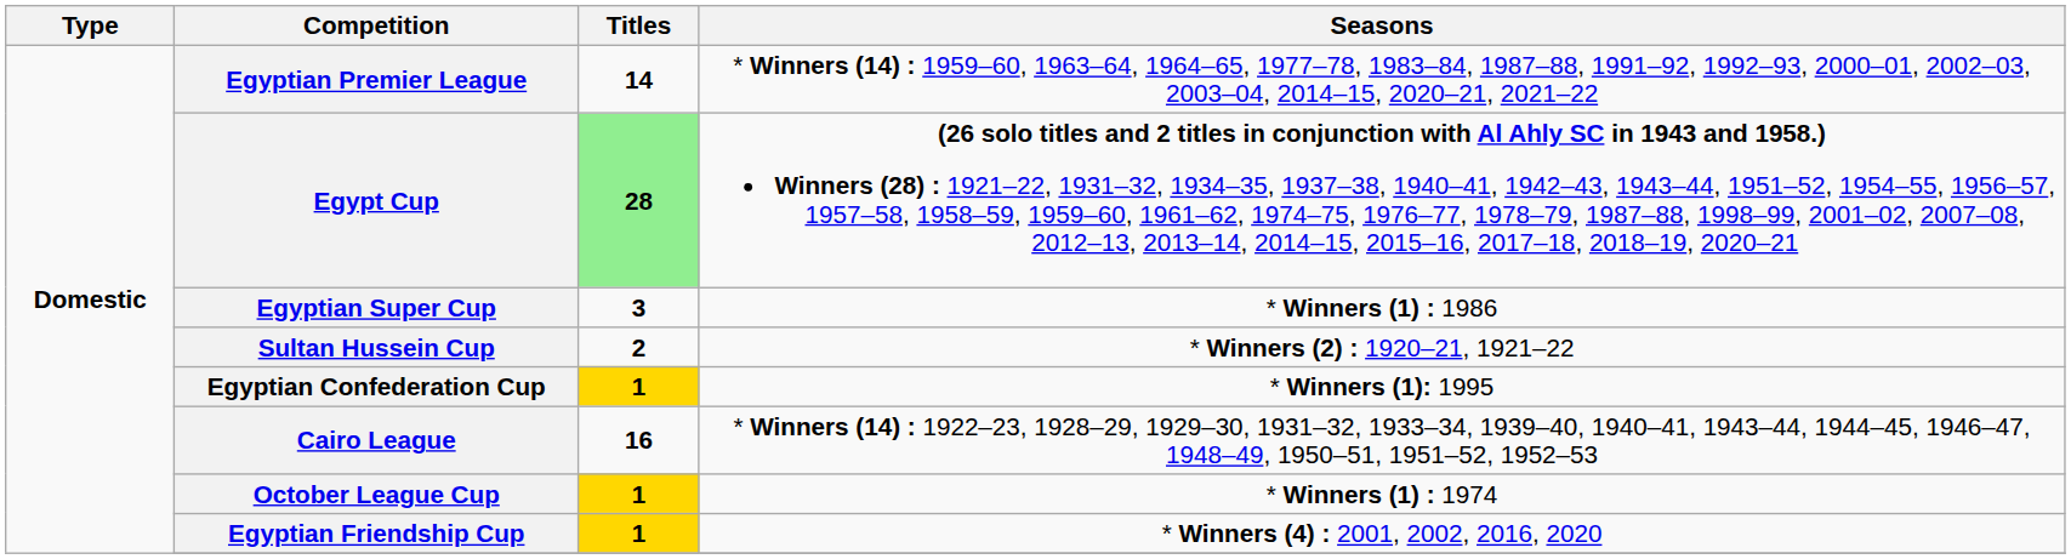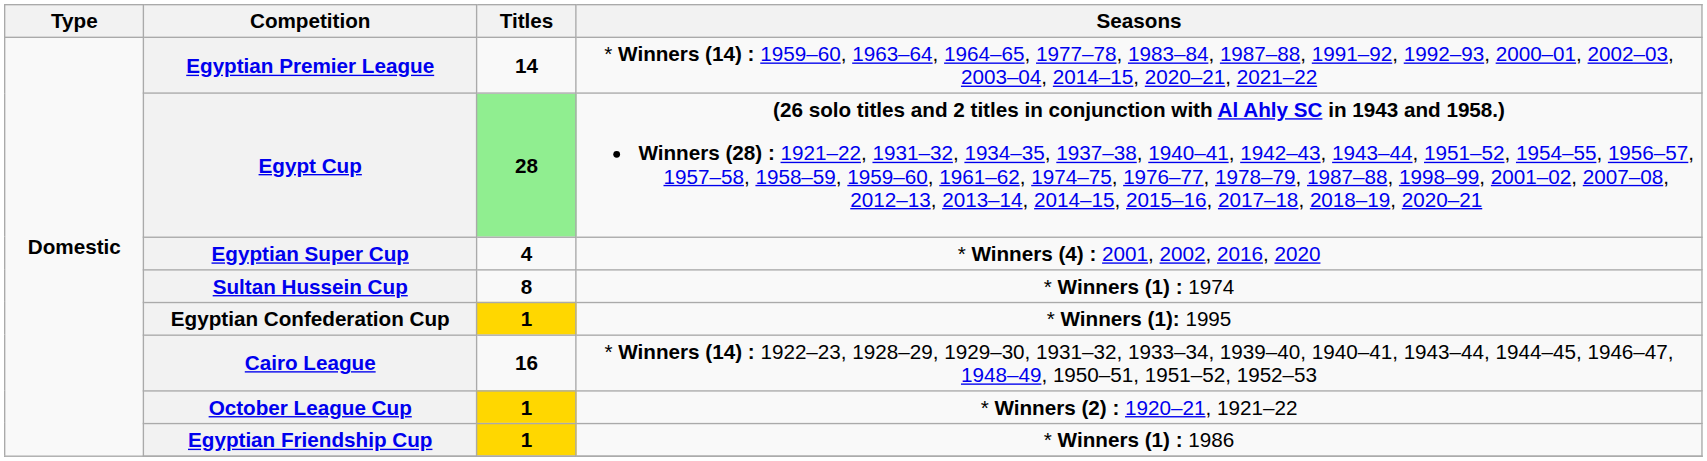 <table class="wikitable plainrowheaders" style="font-size:95%; text-align:center;">
 <tr>
 <th style="width: 1%;">Type</th>
 <th style="width: 5%;">Competition</th>
 <th style="width: 1%;">Titles</th>
 <th style="width: 21%;">Seasons</th>
 </tr>
 <tr>
 <td rowspan="9"><strong>Domestic</strong></td>
 <th scope=col><a href='#'>Egyptian Premier League</a></th>
 <td><strong>14</strong></td>
 <td>* <strong>Winners (14) :</strong> <a href='#'>1959–60</a>, <a href='#'>1963–64</a>, <a href='#'>1964–65</a>, <a href='#'>1977–78</a>, <a href='#'>1983–84</a>, <a href='#'>1987–88</a>, <a href='#'>1991–92</a>, <a href='#'>1992–93</a>, <a href='#'>2000–01</a>, <a href='#'>2002–03</a>, <a href='#'>2003–04</a>, <a href='#'>2014–15</a>, <a href='#'>2020–21</a>, <a href='#'>2021–22</a></td>
 </tr>
 <tr>
 <th scope=col><a href='#'>Egypt Cup</a></th>
 <td align="center" style="background: lightgreen;"><strong>28</strong></td>
 <td><strong> (26 solo titles and 2 titles in conjunction with <a href='#'>Al Ahly SC</a> in 1943 and 1958.)</strong><br><ul><li><strong>Winners (28) :</strong> <a href='#'>1921–22</a>, <a href='#'>1931–32</a>, <a href='#'>1934–35</a>, <a href='#'>1937–38</a>, <a href='#'>1940–41</a>, <a href='#'>1942–43</a>, <a href='#'>1943–44</a>, <a href='#'>1951–52</a>, <a href='#'>1954–55</a>, <a href='#'>1956–57</a>, <a href='#'>1957–58</a>, <a href='#'>1958–59</a>, <a href='#'>1959–60</a>, <a href='#'>1961–62</a>, <a href='#'>1974–75</a>, <a href='#'>1976–77</a>, <a href='#'>1978–79</a>, <a href='#'>1987–88</a>, <a href='#'>1998–99</a>, <a href='#'>2001–02</a>, <a href='#'>2007–08</a>, <a href='#'>2012–13</a>, <a href='#'>2013–14</a>, <a href='#'>2014–15</a>, <a href='#'>2015–16</a>, <a href='#'>2017–18</a>, <a href='#'>2018–19</a>, <a href='#'>2020–21</a></li></ul></td>
 </tr>
 <tr>
 <th scope=col><a href='#'>Egyptian Super Cup</a></th>
-<td align="center"><strong>3</strong></td>
-<td>* <strong>Winners (1) :</strong> 1986<br></td>
+<td align="center"><strong>4</strong></td>
+<td>* <strong>Winners (4) :</strong> <a href='#'>2001</a>, <a href='#'>2002</a>, <a href='#'>2016</a>, <a href='#'>2020</a><br></td>
 </tr>
 <tr>
 <th scope=col><a href='#'>Sultan Hussein Cup</a></th>
-<td align="center"><strong>2</strong></td>
-<td>* <strong>Winners (2) :</strong> <a href='#'>1920–21</a>, 1921–22<br></td>
+<td align="center"><strong>8</strong></td>
+<td>* <strong>Winners (1) :</strong> 1974<br></td>
 </tr>
 <tr>
 <th scope=col>Egyptian Confederation Cup</th>
 <td bgcolor="gold"><strong>1</strong></td>
 <td>* <strong>Winners (1):</strong> 1995</td>
 </tr>
 <tr>
 <th scope=col><a href='#'>Cairo League</a></th>
 <td align="center"><strong>16</strong></td>
 <td>* <strong>Winners (14) :</strong> 1922–23, 1928–29, 1929–30, 1931–32, 1933–34, 1939–40, 1940–41, 1943–44, 1944–45, 1946–47, <a href='#'>1948–49</a>, 1950–51, 1951–52, 1952–53<br></td>
 </tr>
 <tr>
 <th scope=col><a href='#'>October League Cup</a></th>
 <td bgcolor="gold"><strong>1</strong></td>
-<td>* <strong>Winners (1) :</strong> 1974<br></td>
+<td>* <strong>Winners (2) :</strong> <a href='#'>1920–21</a>, 1921–22<br></td>
 </tr>
 <tr>
 <th scope=col><a href='#'>Egyptian Friendship Cup</a></th>
 <td bgcolor="gold"><strong>1</strong></td>
-<td>* <strong>Winners (4) :</strong> <a href='#'>2001</a>, <a href='#'>2002</a>, <a href='#'>2016</a>, <a href='#'>2020</a><br></td>
+<td>* <strong>Winners (1) :</strong> 1986<br></td>
 </tr>
 <tr>
 </tr>
 </table>
